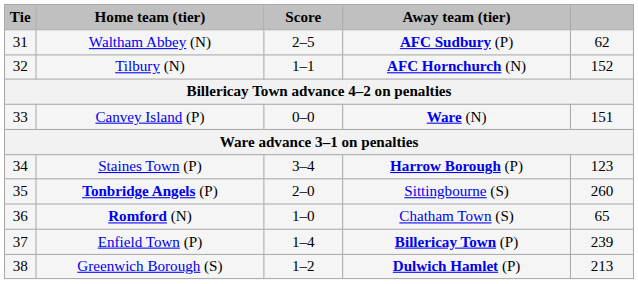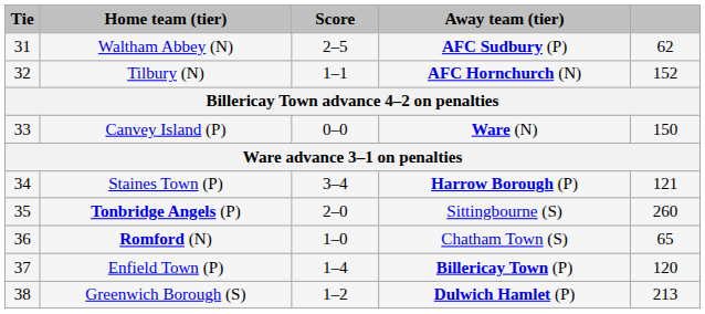 <table class="wikitable" style="width: 600px; background:WhiteSmoke; text-align:center; font-size:90%">
 <tr>
 <td scope="col" style="width:  5.00%; background:silver;"><strong>Tie</strong></td>
 <td scope="col" style="width: 36.25%; background:silver;"><strong>Home team (tier)</strong></td>
 <td scope="col" style="width: 12.50%; background:silver;"><strong>Score</strong></td>
 <td scope="col" style="width: 36.25%; background:silver;"><strong>Away team (tier)</strong></td>
 <td scope="col" style="width: 10.00%; background:silver;"><strong></strong></td>
 </tr>
 <tr>
 <td>31</td>
 <td><a href='#'>Waltham Abbey</a> (N)</td>
 <td>2–5</td>
 <td><strong><a href='#'>AFC Sudbury</a></strong> (P)</td>
 <td>62</td>
 </tr>
 <tr>
 <td>32</td>
 <td><a href='#'>Tilbury</a> (N)</td>
 <td>1–1</td>
 <td><strong><a href='#'>AFC Hornchurch</a></strong> (N)</td>
 <td>152</td>
 </tr>
 <tr>
 <th colspan="5">Billericay Town advance 4–2 on penalties</th>
 </tr>
 <tr>
 <td>33</td>
 <td><a href='#'>Canvey Island</a> (P)</td>
 <td>0–0</td>
 <td><strong><a href='#'>Ware</a></strong> (N)</td>
-<td>151</td>
+<td>150</td>
 </tr>
 <tr>
 <th colspan="5">Ware advance 3–1 on penalties</th>
 </tr>
 <tr>
 <td>34</td>
 <td><a href='#'>Staines Town</a> (P)</td>
 <td>3–4</td>
 <td><strong><a href='#'>Harrow Borough</a></strong> (P)</td>
-<td>123</td>
+<td>121</td>
 </tr>
 <tr>
 <td>35</td>
 <td><strong><a href='#'>Tonbridge Angels</a></strong> (P)</td>
 <td>2–0</td>
 <td><a href='#'>Sittingbourne</a> (S)</td>
 <td>260</td>
 </tr>
 <tr>
 <td>36</td>
 <td><strong><a href='#'>Romford</a></strong> (N)</td>
 <td>1–0</td>
 <td><a href='#'>Chatham Town</a> (S)</td>
 <td>65</td>
 </tr>
 <tr>
 <td>37</td>
 <td><a href='#'>Enfield Town</a> (P)</td>
 <td>1–4</td>
 <td><strong><a href='#'>Billericay Town</a></strong> (P)</td>
-<td>239</td>
+<td>120</td>
 </tr>
 <tr>
 <td>38</td>
 <td><a href='#'>Greenwich Borough</a> (S)</td>
 <td>1–2</td>
 <td><strong><a href='#'>Dulwich Hamlet</a></strong> (P)</td>
 <td>213</td>
 </tr>
 </table>
